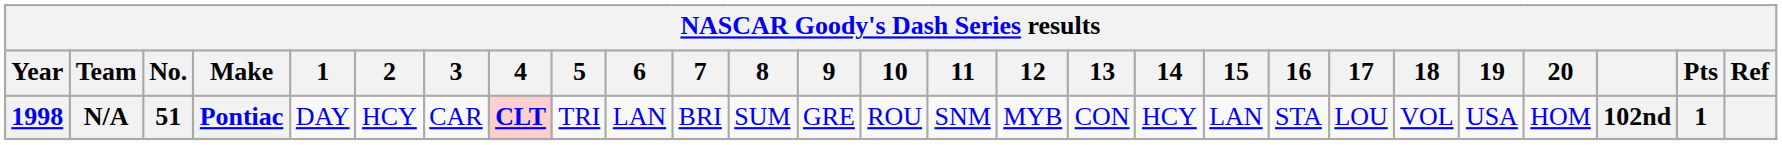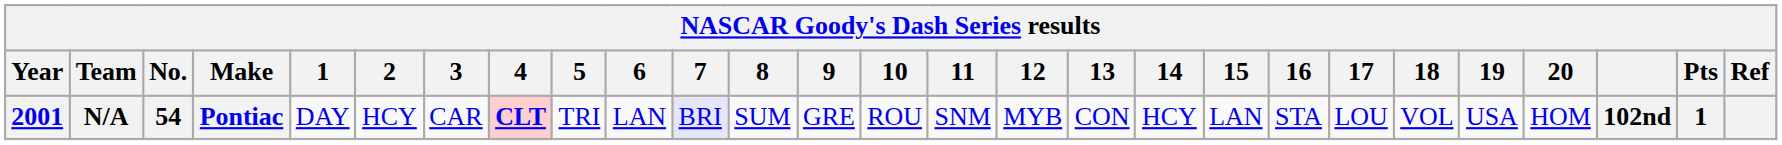 <table class="wikitable" style="text-align:center; font-size:75%">
 <tr>
 <th colspan=32><a href='#'>NASCAR Goody's Dash Series</a> results</th>
 </tr>
 <tr>
 <th>Year</th>
 <th>Team</th>
 <th>No.</th>
 <th>Make</th>
 <th>1</th>
 <th>2</th>
 <th>3</th>
 <th>4</th>
 <th>5</th>
 <th>6</th>
 <th>7</th>
 <th>8</th>
 <th>9</th>
 <th>10</th>
 <th>11</th>
 <th>12</th>
 <th>13</th>
 <th>14</th>
 <th>15</th>
 <th>16</th>
 <th>17</th>
 <th>18</th>
 <th>19</th>
 <th>20</th>
 <th></th>
 <th>Pts</th>
 <th>Ref</th>
 </tr>
 <tr>
-<th><a href='#'>1998</a></th>
+<th><a href='#'>2001</a></th>
 <th>N/A</th>
-<th>51</th>
+<th>54</th>
 <th><a href='#'>Pontiac</a></th>
 <td><a href='#'>DAY</a></td>
 <td><a href='#'>HCY</a></td>
 <td><a href='#'>CAR</a></td>
 <td style="background:#FFCFCF;"><strong><a href='#'>CLT</a><br></strong></td>
 <td><a href='#'>TRI</a></td>
 <td><a href='#'>LAN</a></td>
-<td><a href='#'>BRI</a></td>
+<td style="background: lavender;"><a href='#'>BRI</a></td>
 <td><a href='#'>SUM</a></td>
 <td><a href='#'>GRE</a></td>
 <td><a href='#'>ROU</a></td>
 <td><a href='#'>SNM</a></td>
 <td><a href='#'>MYB</a></td>
 <td><a href='#'>CON</a></td>
 <td><a href='#'>HCY</a></td>
 <td><a href='#'>LAN</a></td>
 <td><a href='#'>STA</a></td>
 <td><a href='#'>LOU</a></td>
 <td><a href='#'>VOL</a></td>
 <td><a href='#'>USA</a></td>
 <td><a href='#'>HOM</a></td>
 <th>102nd</th>
 <th>1</th>
 <th></th>
 </tr>
 </table>
